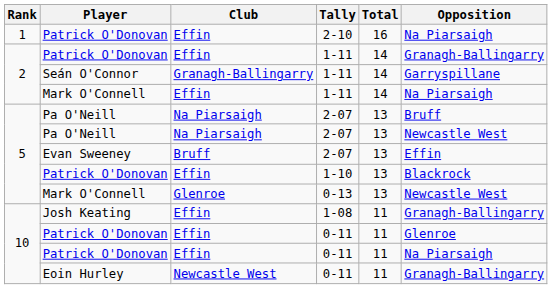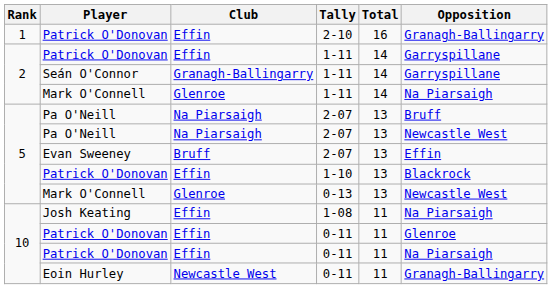 <table class="wikitable">
 <tr>
 <th>Rank</th>
 <th>Player</th>
 <th>Club</th>
 <th>Tally</th>
 <th>Total</th>
 <th>Opposition</th>
 </tr>
 <tr>
 <td rowspan="1" style="text-align:center;">1</td>
 <td><a href='#'>Patrick O'Donovan</a></td>
 <td><a href='#'>Effin</a></td>
 <td align=center>2-10</td>
 <td align=center>16</td>
-<td><a href='#'>Na Piarsaigh</a></td>
+<td><a href='#'>Granagh-Ballingarry</a></td>
 </tr>
 <tr>
 <td rowspan="3" style="text-align:center;">2</td>
 <td><a href='#'>Patrick O'Donovan</a></td>
 <td><a href='#'>Effin</a></td>
 <td align=center>1-11</td>
 <td align=center>14</td>
-<td><a href='#'>Granagh-Ballingarry</a></td>
+<td><a href='#'>Garryspillane</a></td>
 </tr>
 <tr>
 <td>Seán O'Connor</td>
 <td><a href='#'>Granagh-Ballingarry</a></td>
 <td align=center>1-11</td>
 <td align=center>14</td>
 <td><a href='#'>Garryspillane</a></td>
 </tr>
 <tr>
 <td>Mark O'Connell</td>
-<td><a href='#'>Effin</a></td>
+<td><a href='#'>Glenroe</a></td>
 <td align=center>1-11</td>
 <td align=center>14</td>
 <td><a href='#'>Na Piarsaigh</a></td>
 </tr>
 <tr>
 <td rowspan="5" style="text-align:center;">5</td>
 <td>Pa O'Neill</td>
 <td><a href='#'>Na Piarsaigh</a></td>
 <td align=center>2-07</td>
 <td align=center>13</td>
 <td><a href='#'>Bruff</a></td>
 </tr>
 <tr>
 <td>Pa O'Neill</td>
 <td><a href='#'>Na Piarsaigh</a></td>
 <td align=center>2-07</td>
 <td align=center>13</td>
 <td><a href='#'>Newcastle West</a></td>
 </tr>
 <tr>
 <td>Evan Sweeney</td>
 <td><a href='#'>Bruff</a></td>
 <td align=center>2-07</td>
 <td align=center>13</td>
 <td><a href='#'>Effin</a></td>
 </tr>
 <tr>
 <td><a href='#'>Patrick O'Donovan</a></td>
 <td><a href='#'>Effin</a></td>
 <td align=center>1-10</td>
 <td align=center>13</td>
 <td><a href='#'>Blackrock</a></td>
 </tr>
 <tr>
 <td>Mark O'Connell</td>
 <td><a href='#'>Glenroe</a></td>
 <td align=center>0-13</td>
 <td align=center>13</td>
 <td><a href='#'>Newcastle West</a></td>
 </tr>
 <tr>
 <td rowspan="4" style="text-align:center;">10</td>
 <td>Josh Keating</td>
 <td><a href='#'>Effin</a></td>
 <td align=center>1-08</td>
 <td align=center>11</td>
-<td><a href='#'>Granagh-Ballingarry</a></td>
+<td><a href='#'>Na Piarsaigh</a></td>
 </tr>
 <tr>
 <td><a href='#'>Patrick O'Donovan</a></td>
 <td><a href='#'>Effin</a></td>
 <td align=center>0-11</td>
 <td align=center>11</td>
 <td><a href='#'>Glenroe</a></td>
 </tr>
 <tr>
 <td><a href='#'>Patrick O'Donovan</a></td>
 <td><a href='#'>Effin</a></td>
 <td align=center>0-11</td>
 <td align=center>11</td>
 <td><a href='#'>Na Piarsaigh</a></td>
 </tr>
 <tr>
 <td>Eoin Hurley</td>
 <td><a href='#'>Newcastle West</a></td>
 <td align=center>0-11</td>
 <td align=center>11</td>
 <td><a href='#'>Granagh-Ballingarry</a></td>
 </tr>
 </table>
